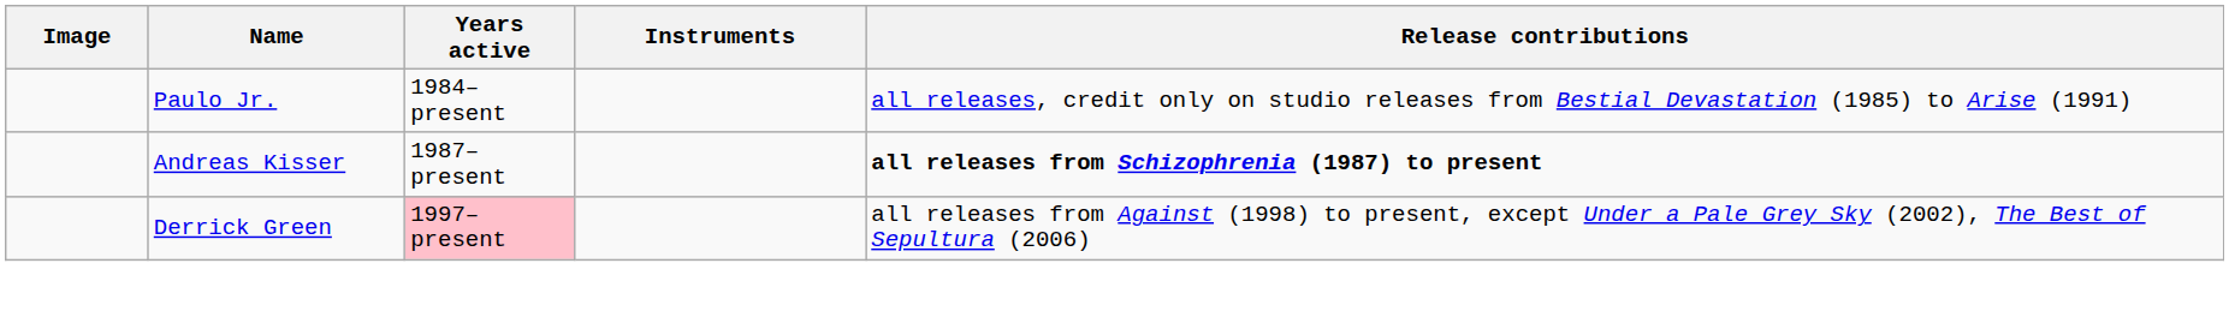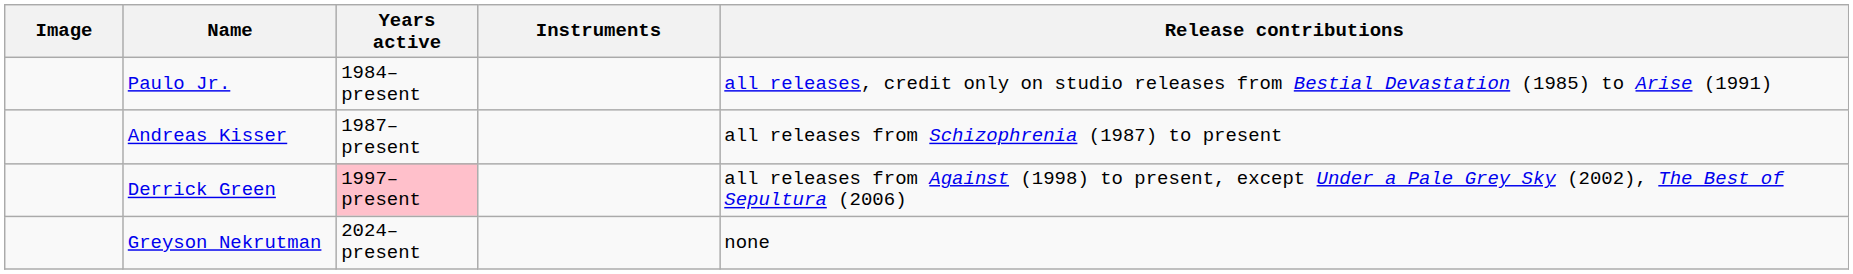 <table class="wikitable" width="100%" border="1">
 <tr>
 <th width="75">Image</th>
 <th width="140">Name</th>
 <th width="90">Years active</th>
 <th width="160">Instruments</th>
 <th>Release contributions</th>
 </tr>
 <tr>
 <td></td>
 <td><a href='#'>Paulo Jr.</a></td>
 <td>1984–present</td>
 <td></td>
 <td><a href='#'>all releases</a>, credit only on studio releases from <em><a href='#'>Bestial Devastation</a></em> (1985) to <em><a href='#'>Arise</a></em> (1991)</td>
 </tr>
 <tr>
 <td></td>
 <td><a href='#'>Andreas Kisser</a></td>
 <td>1987–present</td>
 <td></td>
-<td><strong>all releases from <em><a href='#'>Schizophrenia</a></em> (1987) to present</strong></td>
+<td>all releases from <em><a href='#'>Schizophrenia</a></em> (1987) to present</td>
 </tr>
 <tr>
 <td></td>
 <td><a href='#'>Derrick Green</a></td>
 <td style="background: pink;">1997–present</td>
 <td></td>
 <td>all releases from <em><a href='#'>Against</a></em> (1998) to present, except <em><a href='#'>Under a Pale Grey Sky</a></em> (2002), <em><a href='#'>The Best of Sepultura</a></em> (2006)</td>
 </tr>
+<tr>
+<td></td>
+<td><a href='#'>Greyson Nekrutman</a></td>
+<td>2024–present</td>
+<td></td>
+<td>none</td>
+</tr>
 </table>
